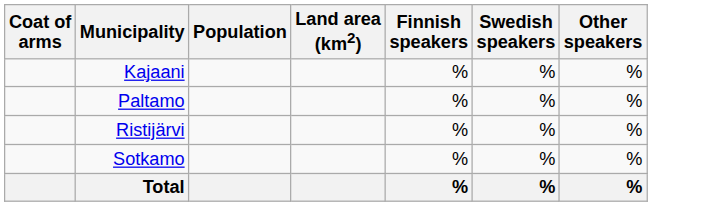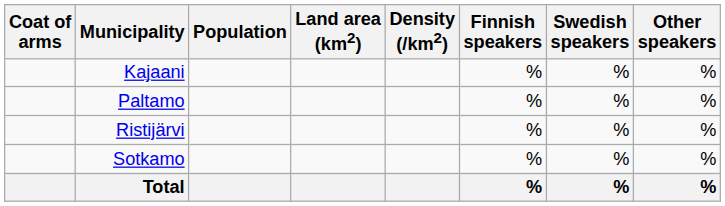 <table class="wikitable sortable" style="font-size: 90%; text-align: right; line-height: normal">
 <tr>
 <th class="unsortable">Coat of<br>arms</th>
 <th>Municipality</th>
 <th>Population</th>
 <th>Land area<br>(km<sup>2</sup>)</th>
+<th>Density<br>(/km<sup>2</sup>)</th>
 <th>Finnish<br>speakers</th>
 <th>Swedish<br>speakers</th>
 <th>Other<br>speakers</th>
 </tr>
 <tr>
 <td></td>
 <td><a href='#'>Kajaani</a></td>
+<td></td>
 <td></td>
 <td></td>
 <td> %</td>
 <td> %</td>
 <td> %</td>
 </tr>
 <tr>
 <td></td>
 <td><a href='#'>Paltamo</a></td>
 <td></td>
 <td></td>
+<td></td>
 <td> %</td>
 <td> %</td>
 <td> %</td>
 </tr>
 <tr>
 <td></td>
 <td><a href='#'>Ristijärvi</a></td>
+<td></td>
 <td></td>
 <td></td>
 <td> %</td>
 <td> %</td>
 <td> %</td>
 </tr>
 <tr>
 <td></td>
 <td><a href='#'>Sotkamo</a></td>
 <td></td>
 <td></td>
+<td></td>
 <td> %</td>
 <td> %</td>
 <td> %</td>
 </tr>
 <tr>
 <th></th>
 <th + style=text-align:right><strong>Total</strong></th>
 <th + style=text-align:right></th>
 <th + style=text-align:right></th>
+<th + style=text-align:right></th>
 <th !+ style=text-align:right> %</th>
 <th !+ style=text-align:right> %</th>
 <th !+ style=text-align:right> %</th>
 </tr>
 </table>
